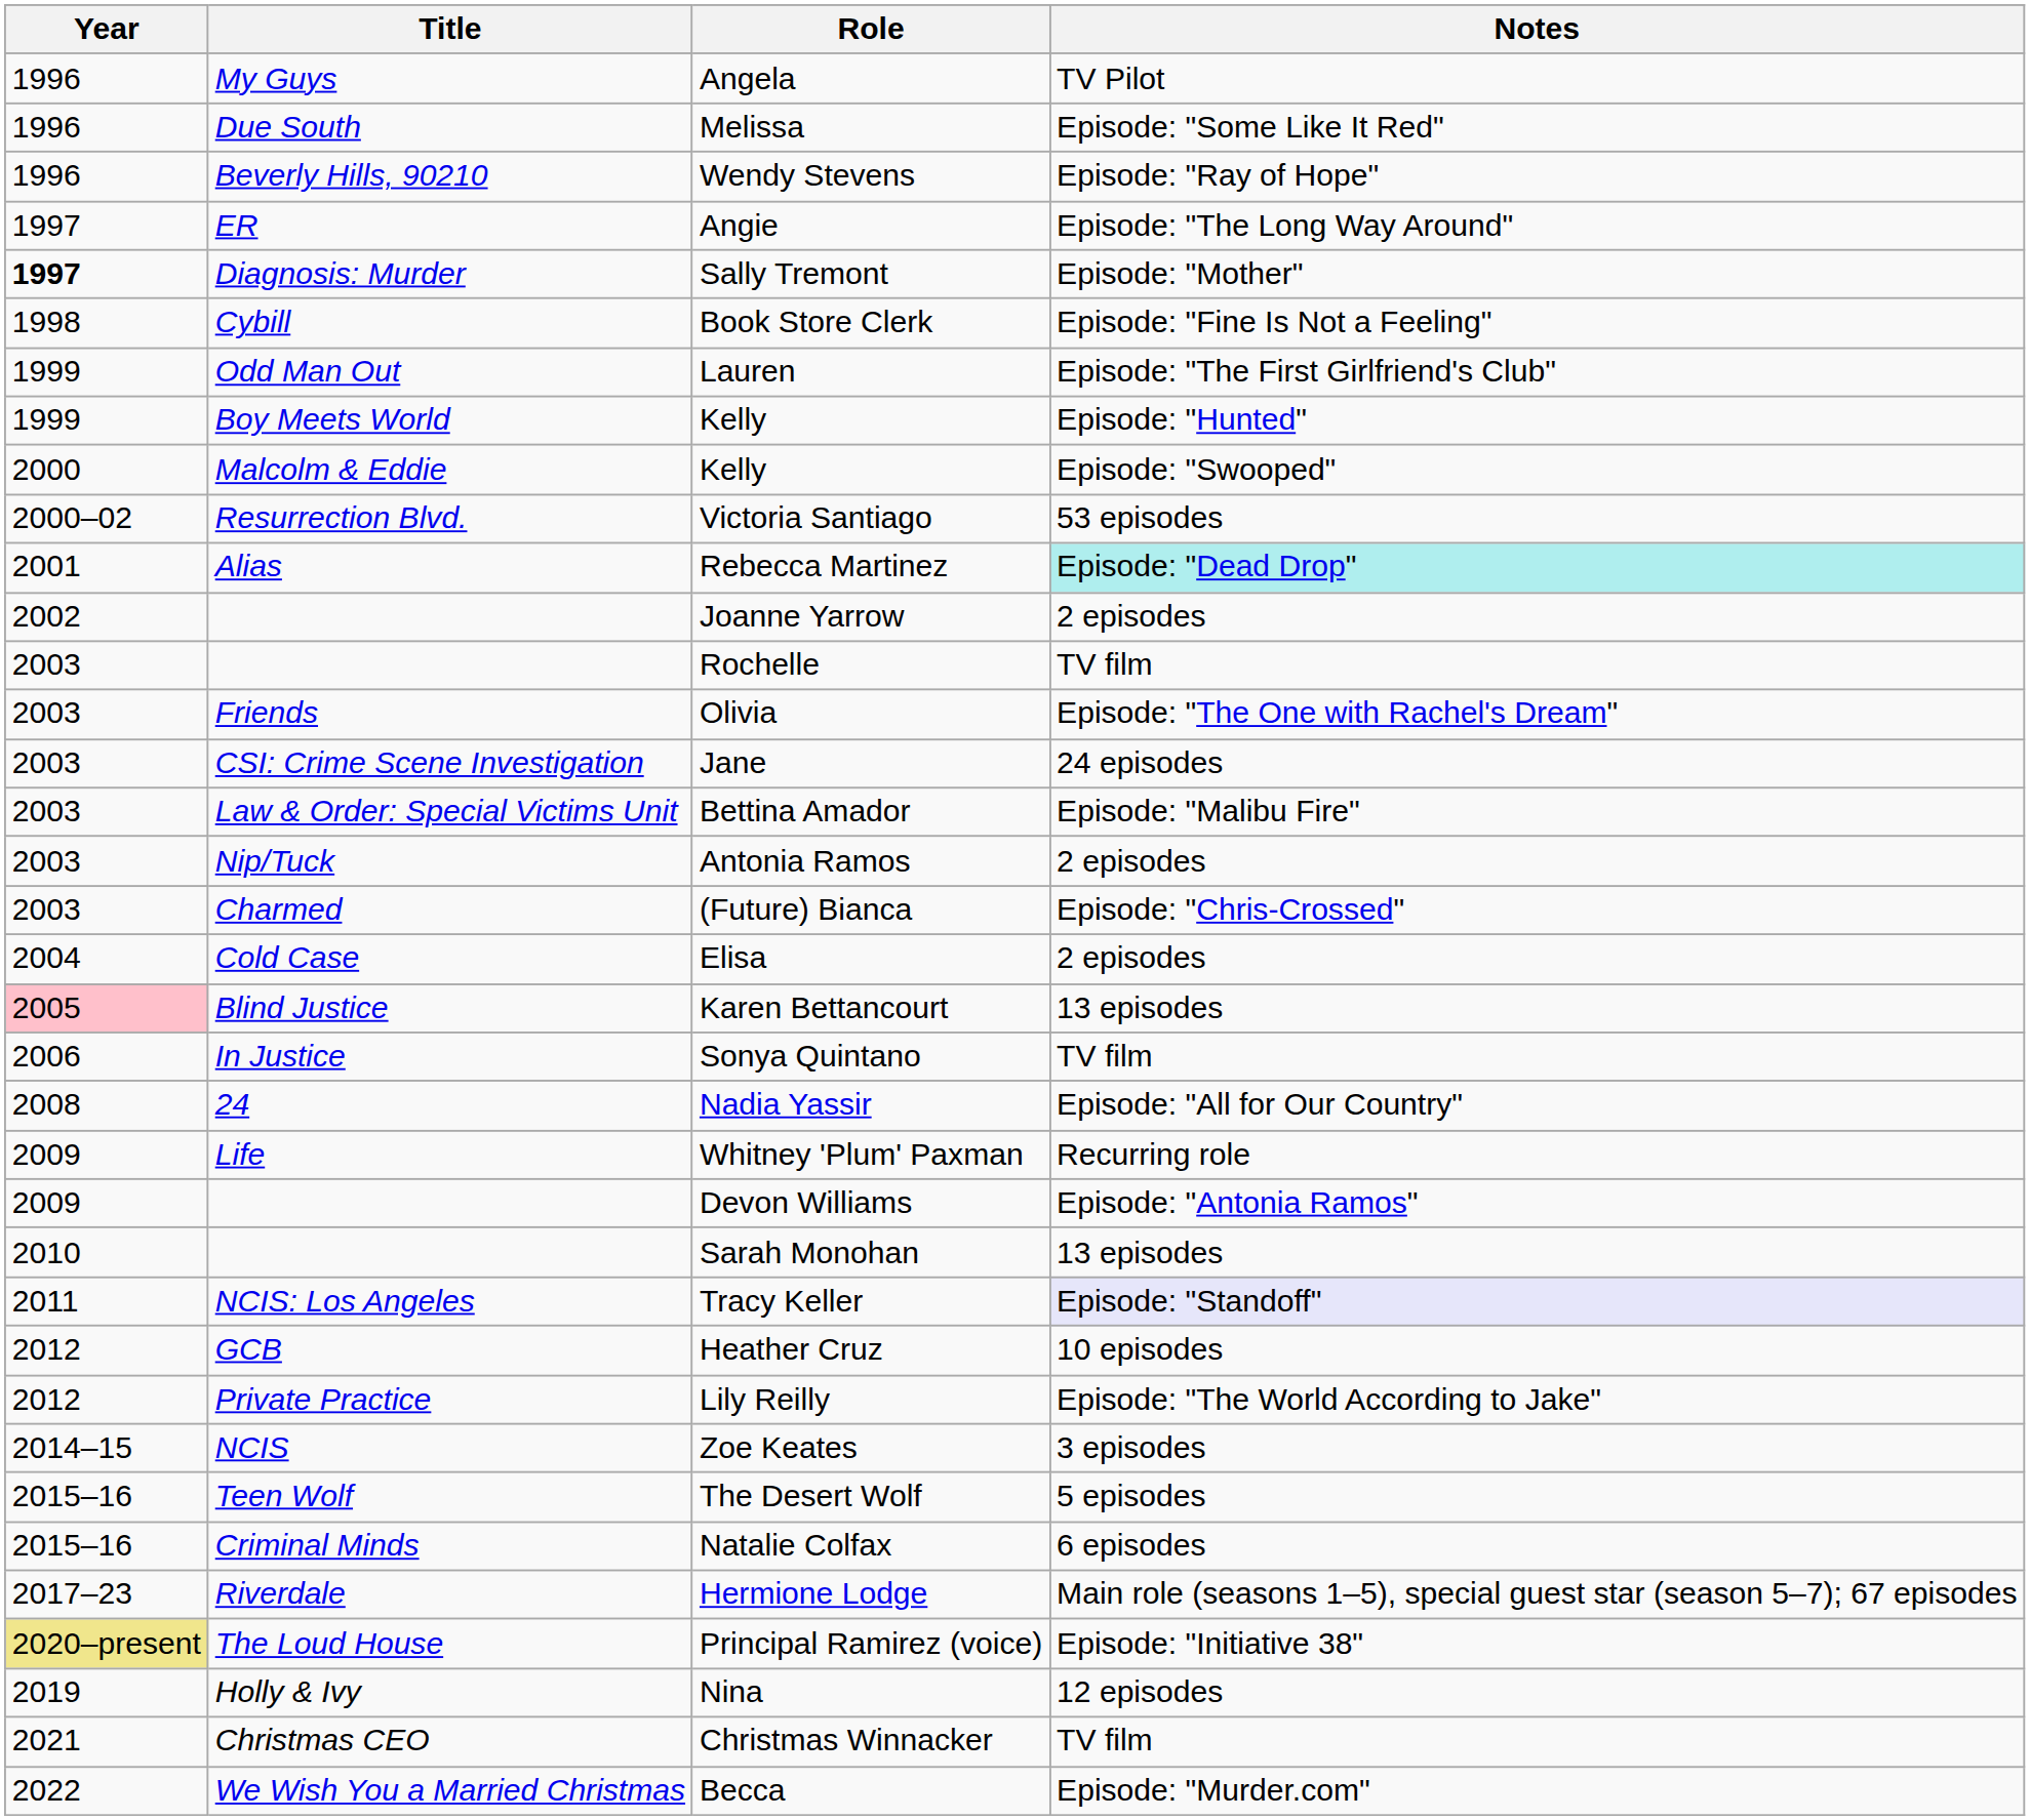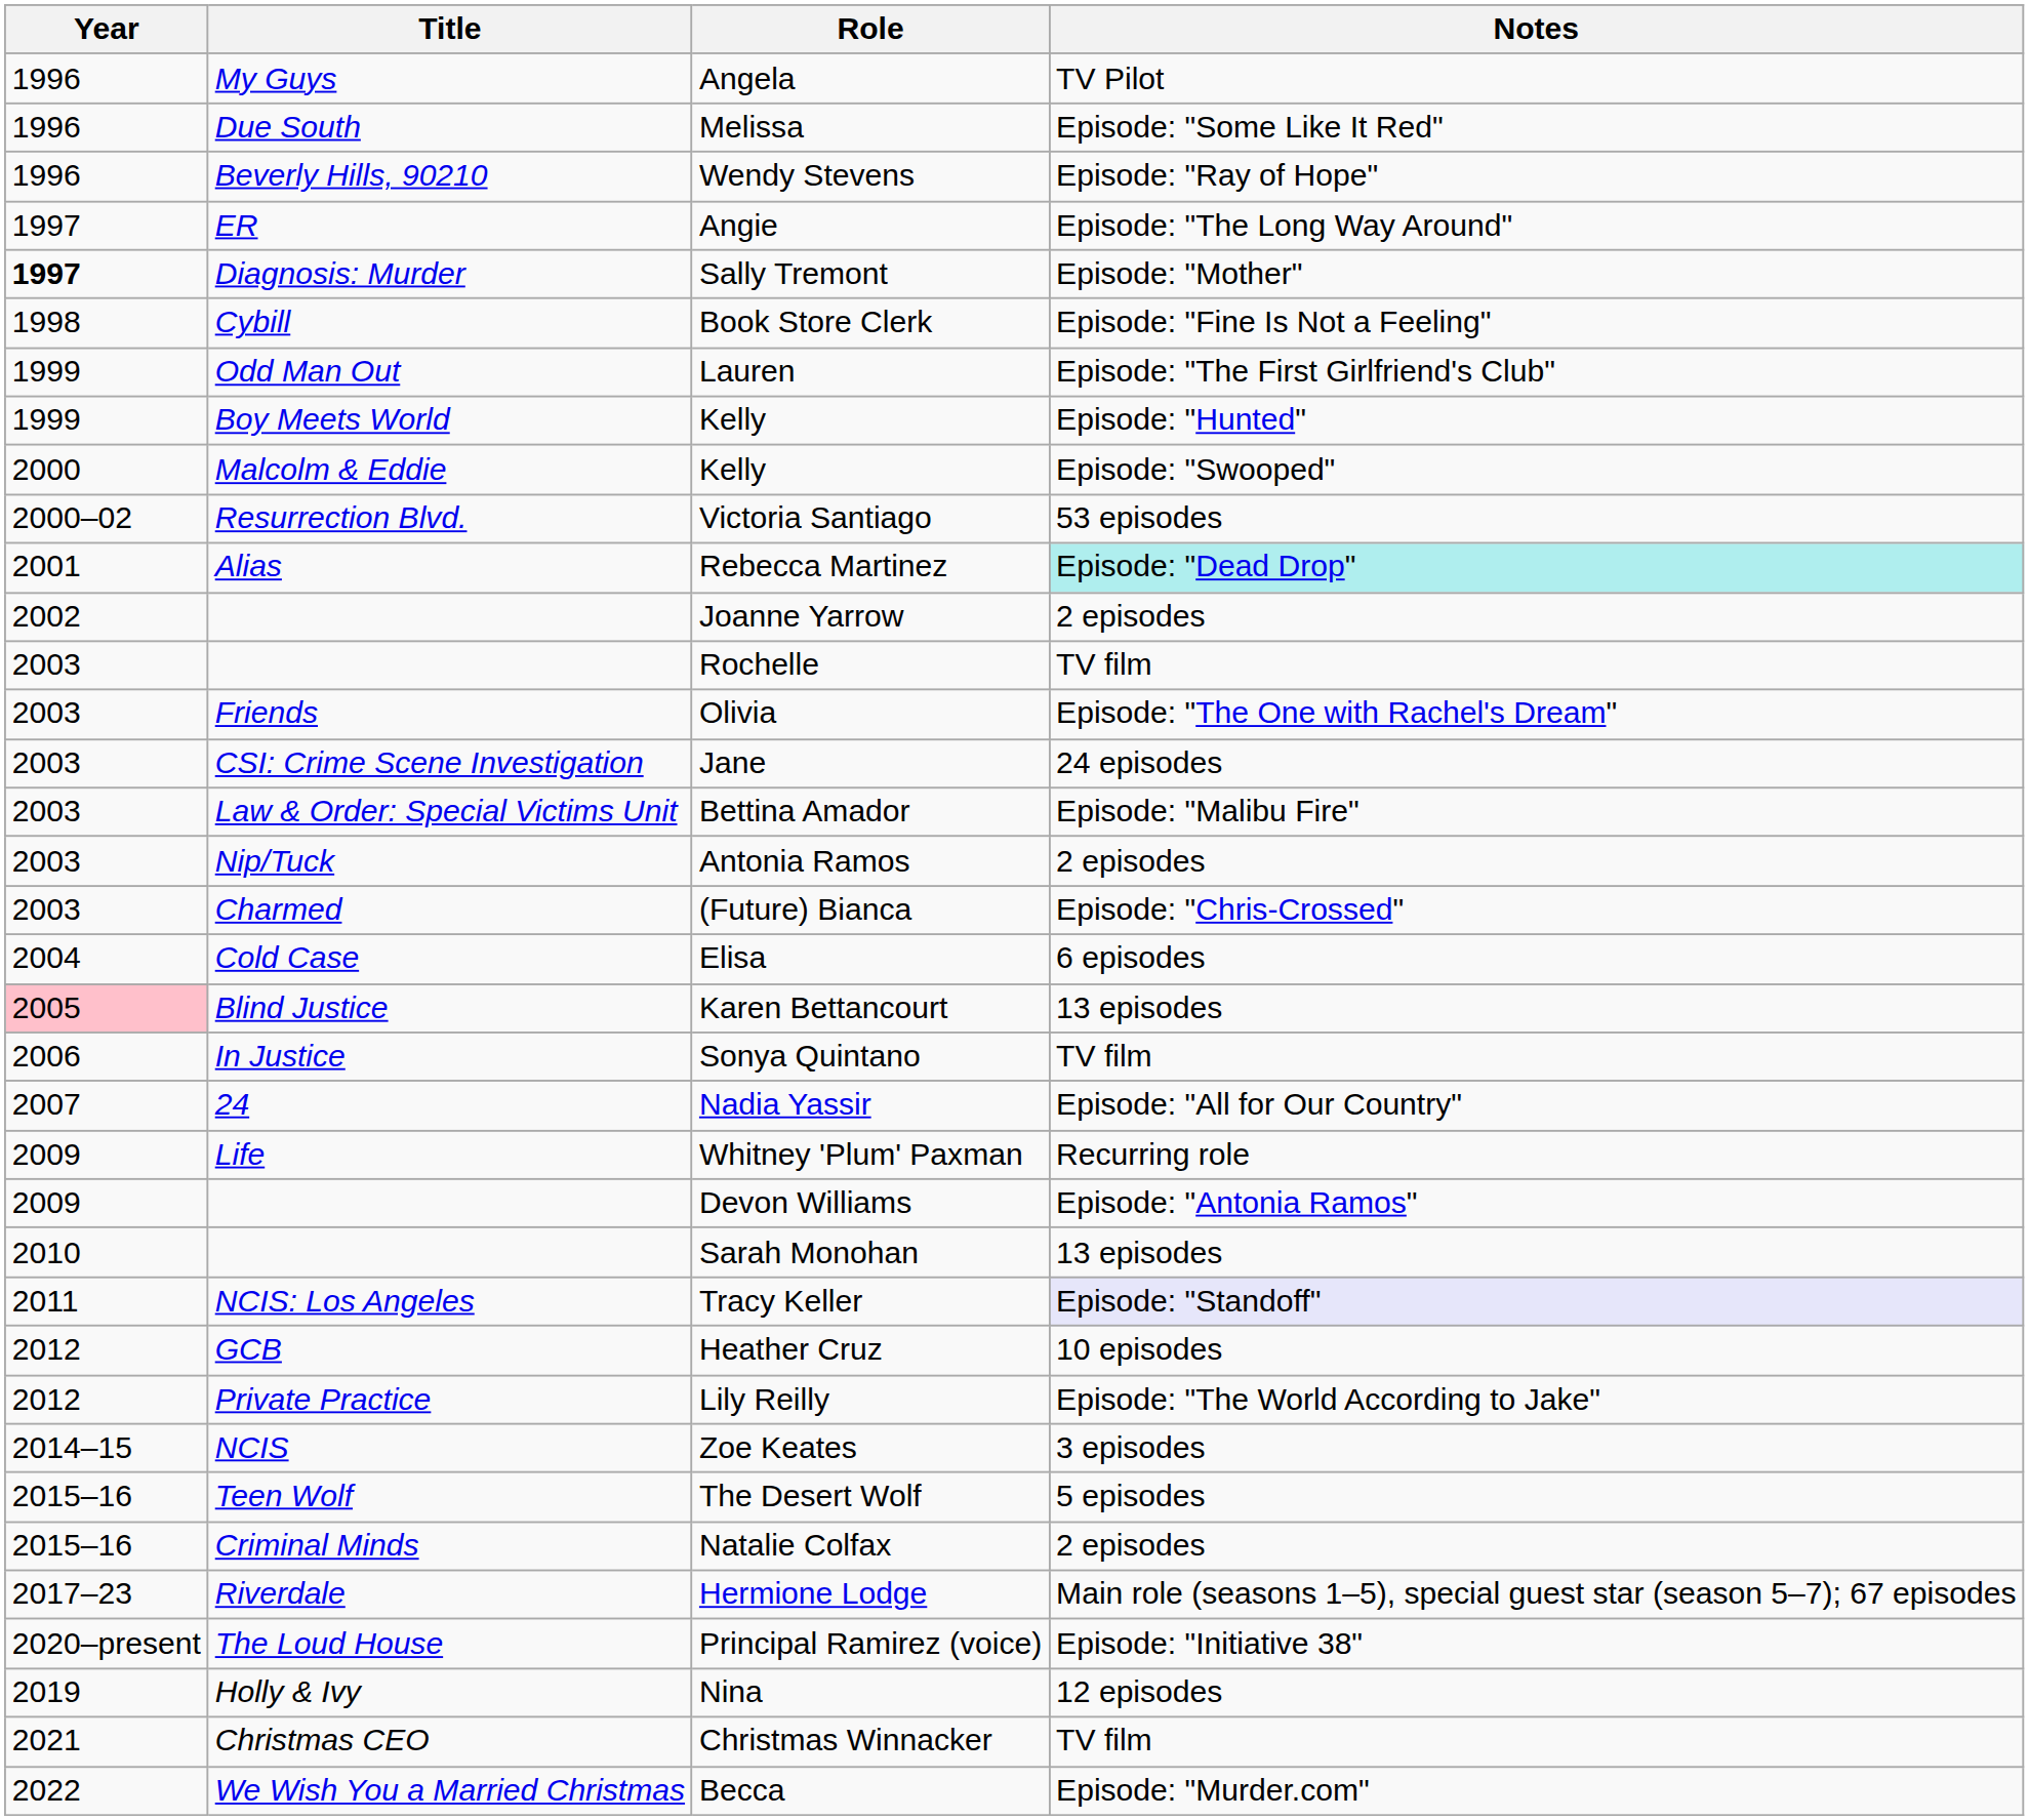 <table class="wikitable sortable">
 <tr>
 <th>Year</th>
 <th>Title</th>
 <th>Role</th>
 <th class="unsortable">Notes</th>
 </tr>
 <tr>
 <td>1996</td>
 <td><em><a href='#'>My Guys</a></em></td>
 <td>Angela</td>
 <td>TV Pilot</td>
 </tr>
 <tr>
 <td>1996</td>
 <td><em><a href='#'>Due South</a></em></td>
 <td>Melissa</td>
 <td>Episode: "Some Like It Red"</td>
 </tr>
 <tr>
 <td>1996</td>
 <td><em><a href='#'>Beverly Hills, 90210</a></em></td>
 <td>Wendy Stevens</td>
 <td>Episode: "Ray of Hope"</td>
 </tr>
 <tr>
 <td>1997</td>
 <td><em><a href='#'>ER</a></em></td>
 <td>Angie</td>
 <td>Episode: "The Long Way Around"</td>
 </tr>
 <tr>
 <td><strong>1997</strong></td>
 <td><em><a href='#'>Diagnosis: Murder</a></em></td>
 <td>Sally Tremont</td>
 <td>Episode: "Mother"</td>
 </tr>
 <tr>
 <td>1998</td>
 <td><em><a href='#'>Cybill</a></em></td>
 <td>Book Store Clerk</td>
 <td>Episode: "Fine Is Not a Feeling"</td>
 </tr>
 <tr>
 <td>1999</td>
 <td><em><a href='#'>Odd Man Out</a></em></td>
 <td>Lauren</td>
 <td>Episode: "The First Girlfriend's Club"</td>
 </tr>
 <tr>
 <td>1999</td>
 <td><em><a href='#'>Boy Meets World</a></em></td>
 <td>Kelly</td>
 <td>Episode: "<a href='#'>Hunted</a>"</td>
 </tr>
 <tr>
 <td>2000</td>
 <td><em><a href='#'>Malcolm & Eddie</a></em></td>
 <td>Kelly</td>
 <td>Episode: "Swooped"</td>
 </tr>
 <tr>
 <td>2000–02</td>
 <td><em><a href='#'>Resurrection Blvd.</a></em></td>
 <td>Victoria Santiago</td>
 <td>53 episodes</td>
 </tr>
 <tr>
 <td>2001</td>
 <td><em><a href='#'>Alias</a></em></td>
 <td>Rebecca Martinez</td>
 <td style="background: paleturquoise;">Episode: "<a href='#'>Dead Drop</a>"</td>
 </tr>
 <tr>
 <td>2002</td>
 <td><em></em></td>
 <td>Joanne Yarrow</td>
 <td>2 episodes</td>
 </tr>
 <tr>
 <td>2003</td>
 <td><em></em></td>
 <td>Rochelle</td>
 <td>TV film</td>
 </tr>
 <tr>
 <td>2003</td>
 <td><em><a href='#'>Friends</a></em></td>
 <td>Olivia</td>
 <td>Episode: "<a href='#'>The One with Rachel's Dream</a>"</td>
 </tr>
 <tr>
 <td>2003</td>
 <td><em><a href='#'>CSI: Crime Scene Investigation</a></em></td>
 <td>Jane</td>
 <td>24 episodes</td>
 </tr>
 <tr>
 <td>2003</td>
 <td><em><a href='#'>Law & Order: Special Victims Unit</a></em></td>
 <td>Bettina Amador</td>
 <td>Episode: "Malibu Fire"</td>
 </tr>
 <tr>
 <td>2003</td>
 <td><em><a href='#'>Nip/Tuck</a></em></td>
 <td>Antonia Ramos</td>
 <td>2 episodes</td>
 </tr>
 <tr>
 <td>2003</td>
 <td><em><a href='#'>Charmed</a></em></td>
 <td>(Future) Bianca</td>
 <td>Episode: "<a href='#'>Chris-Crossed</a>"</td>
 </tr>
 <tr>
 <td>2004</td>
 <td><em><a href='#'>Cold Case</a></em></td>
 <td>Elisa</td>
-<td>2 episodes</td>
+<td>6 episodes</td>
 </tr>
 <tr>
 <td style="background: pink;">2005</td>
 <td><em><a href='#'>Blind Justice</a></em></td>
 <td>Karen Bettancourt</td>
 <td>13 episodes</td>
 </tr>
 <tr>
 <td>2006</td>
 <td><em><a href='#'>In Justice</a></em></td>
 <td>Sonya Quintano</td>
 <td>TV film</td>
 </tr>
 <tr>
-<td>2008</td>
+<td>2007</td>
 <td><em><a href='#'>24</a></em></td>
 <td><a href='#'>Nadia Yassir</a></td>
 <td>Episode: "All for Our Country"</td>
 </tr>
 <tr>
 <td>2009</td>
 <td><em><a href='#'>Life</a></em></td>
 <td>Whitney 'Plum' Paxman</td>
 <td>Recurring role</td>
 </tr>
 <tr>
 <td>2009</td>
 <td><em></em></td>
 <td>Devon Williams</td>
 <td>Episode: "<a href='#'>Antonia Ramos</a>"</td>
 </tr>
 <tr>
 <td>2010</td>
 <td><em></em></td>
 <td>Sarah Monohan</td>
 <td>13 episodes</td>
 </tr>
 <tr>
 <td>2011</td>
 <td><em><a href='#'>NCIS: Los Angeles</a></em></td>
 <td>Tracy Keller</td>
 <td style="background: lavender;">Episode: "Standoff"</td>
 </tr>
 <tr>
 <td>2012</td>
 <td><em><a href='#'>GCB</a></em></td>
 <td>Heather Cruz</td>
 <td>10 episodes</td>
 </tr>
 <tr>
 <td>2012</td>
 <td><em><a href='#'>Private Practice</a></em></td>
 <td>Lily Reilly</td>
 <td>Episode: "The World According to Jake"</td>
 </tr>
 <tr>
 <td>2014–15</td>
 <td><em><a href='#'>NCIS</a></em></td>
 <td>Zoe Keates</td>
 <td>3 episodes</td>
 </tr>
 <tr>
 <td>2015–16</td>
 <td><em><a href='#'>Teen Wolf</a></em></td>
 <td>The Desert Wolf</td>
 <td>5 episodes</td>
 </tr>
 <tr>
 <td>2015–16</td>
 <td><em><a href='#'>Criminal Minds</a></em></td>
 <td>Natalie Colfax</td>
-<td>6 episodes</td>
+<td>2 episodes</td>
 </tr>
 <tr>
 <td>2017–23</td>
 <td><em><a href='#'>Riverdale</a></em></td>
 <td><a href='#'>Hermione Lodge</a></td>
 <td>Main role (seasons 1–5), special guest star (season 5–7); 67 episodes</td>
 </tr>
 <tr>
-<td style="background: khaki;">2020–present</td>
+<td>2020–present</td>
 <td><em><a href='#'>The Loud House</a></em></td>
 <td>Principal Ramirez (voice)</td>
 <td>Episode: "Initiative 38"</td>
 </tr>
 <tr>
 <td>2019</td>
 <td><em>Holly & Ivy</em></td>
 <td>Nina</td>
 <td>12 episodes</td>
 </tr>
 <tr>
 <td>2021</td>
 <td><em>Christmas CEO</em></td>
 <td>Christmas Winnacker</td>
 <td>TV film</td>
 </tr>
 <tr>
 <td>2022</td>
 <td><em><a href='#'>We Wish You a Married Christmas</a></em></td>
 <td>Becca</td>
 <td>Episode: "Murder.com"</td>
 </tr>
 </table>
